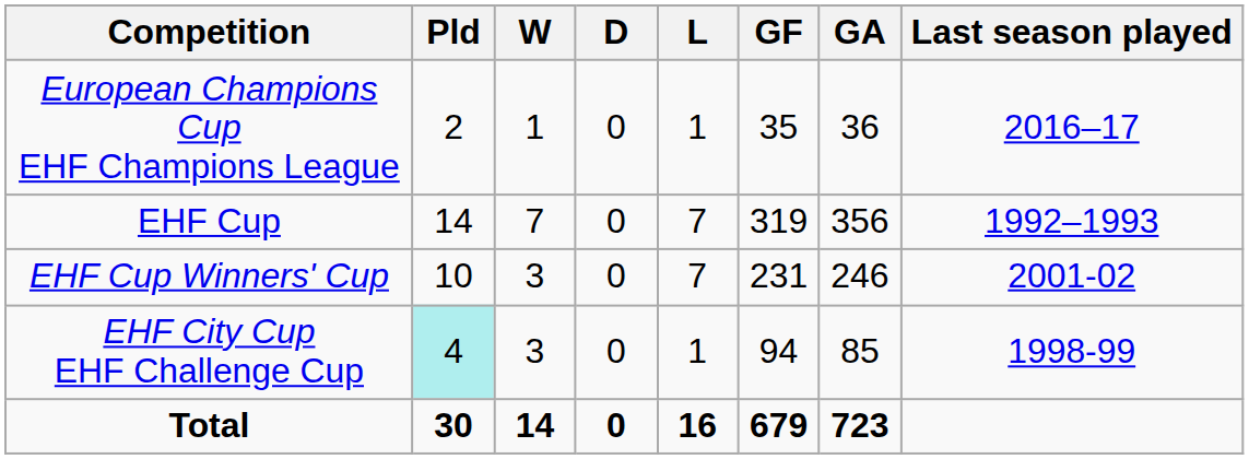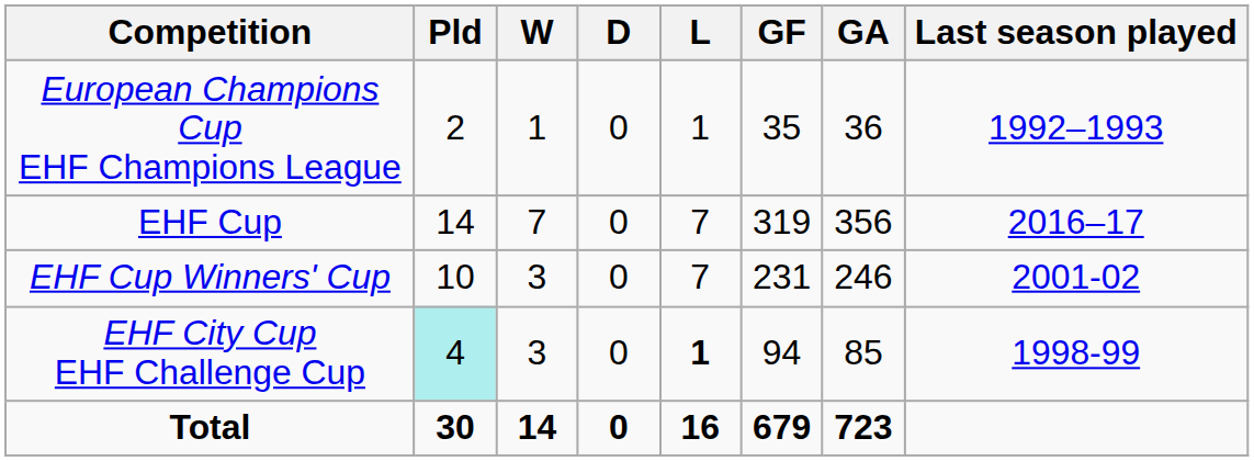 <table class="wikitable" style="text-align: center;">
 <tr>
 <th width="180">Competition</th>
 <th width="30">Pld</th>
 <th width="30">W</th>
 <th width="30">D</th>
 <th width="30">L</th>
 <th width="30">GF</th>
 <th width="30">GA</th>
 <th width="150">Last season played</th>
 </tr>
 <tr>
 <td><em><a href='#'>European Champions Cup</a></em><br><a href='#'>EHF Champions League</a></td>
 <td>2</td>
 <td>1</td>
 <td>0</td>
 <td>1</td>
 <td>35</td>
 <td>36</td>
-<td><a href='#'>2016–17</a></td>
+<td><a href='#'>1992–1993</a></td>
 </tr>
 <tr>
 <td><a href='#'>EHF Cup</a></td>
 <td>14</td>
 <td>7</td>
 <td>0</td>
 <td>7</td>
 <td>319</td>
 <td>356</td>
-<td><a href='#'>1992–1993</a></td>
+<td><a href='#'>2016–17</a></td>
 </tr>
 <tr>
 <td><em><a href='#'>EHF Cup Winners' Cup</a></em></td>
 <td>10</td>
 <td>3</td>
 <td>0</td>
 <td>7</td>
 <td>231</td>
 <td>246</td>
 <td><a href='#'>2001-02</a></td>
 </tr>
 <tr>
 <td><em><a href='#'>EHF City Cup</a></em><br><a href='#'>EHF Challenge Cup</a></td>
 <td style="background: paleturquoise;">4</td>
 <td>3</td>
 <td>0</td>
-<td>1</td>
+<td><strong>1</strong></td>
 <td>94</td>
 <td>85</td>
 <td><a href='#'>1998-99</a></td>
 </tr>
 <tr>
 <td><strong>Total</strong></td>
 <td><strong>30</strong></td>
 <td><strong>14</strong></td>
 <td><strong>0</strong></td>
 <td><strong>16</strong></td>
 <td><strong>679</strong></td>
 <td><strong>723</strong></td>
 </tr>
 </table>
